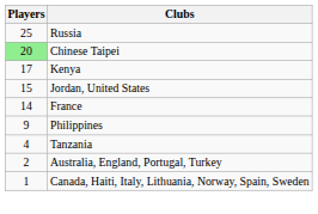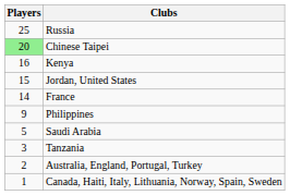 <table class="wikitable">
 <tr>
 <th>Players</th>
 <th>Clubs</th>
 </tr>
 <tr>
 <td align="center">25</td>
 <td> Russia</td>
 </tr>
 <tr>
 <td align="center" style="background: lightgreen;">20</td>
 <td> Chinese Taipei</td>
 </tr>
 <tr>
-<td align="center">17</td>
+<td align="center">16</td>
 <td> Kenya</td>
 </tr>
 <tr>
 <td align="center">15</td>
 <td> Jordan,  United States</td>
 </tr>
 <tr>
 <td align="center">14</td>
 <td> France</td>
 </tr>
 <tr>
 <td align="center">9</td>
 <td> Philippines</td>
 </tr>
 <tr>
-<td align="center">4</td>
+<td align="center">5</td>
+<td> Saudi Arabia</td>
+</tr>
+<tr>
+<td align="center">3</td>
 <td> Tanzania</td>
 </tr>
 <tr>
 <td align="center">2</td>
 <td> Australia,  England,  Portugal,  Turkey</td>
 </tr>
 <tr>
 <td align="center">1</td>
 <td> Canada,  Haiti,  Italy,  Lithuania,  Norway,  Spain,  Sweden</td>
 </tr>
 </table>
